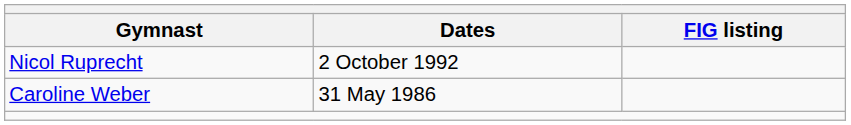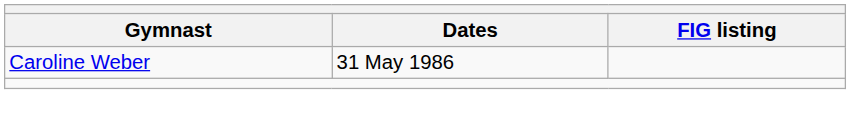 <table class="wikitable mw-collapsible mw-collapsed" width="75%">
 <tr>
 <th colspan="3"></th>
 </tr>
 <tr>
 <th>Gymnast</th>
 <th>Dates</th>
 <th><a href='#'>FIG</a> listing</th>
 </tr>
 <tr>
-<td><a href='#'>Nicol Ruprecht</a></td>
-<td>2 October 1992</td>
-<td></td>
-</tr>
-<tr>
 <td><a href='#'>Caroline Weber</a></td>
 <td>31 May 1986</td>
 <td></td>
 </tr>
 <tr>
 <td colspan="3"></td>
 </tr>
 </table>
